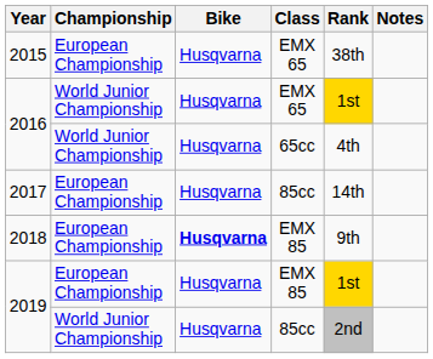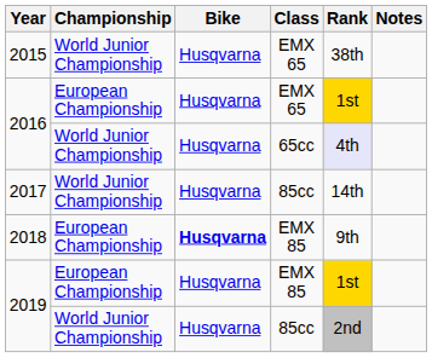 <table class="wikitable" width=50% style="font-size:100%; text-align:center;">
 <tr>
 <th>Year</th>
 <th>Championship</th>
 <th>Bike</th>
 <th>Class</th>
 <th>Rank</th>
 <th>Notes</th>
 </tr>
 <tr>
 <td>2015</td>
-<td align=left><a href='#'>European Championship</a></td>
+<td align=left><a href='#'>World Junior Championship</a></td>
 <td align=left><a href='#'>Husqvarna</a></td>
 <td>EMX 65</td>
 <td>38th</td>
 <td></td>
 </tr>
 <tr>
 <td rowspan=2>2016</td>
-<td align=left><a href='#'>World Junior Championship</a></td>
+<td align=left><a href='#'>European Championship</a></td>
 <td align=left><a href='#'>Husqvarna</a></td>
 <td>EMX 65</td>
 <td bgcolor=gold>1st</td>
 <td></td>
 </tr>
 <tr>
 <td align=left><a href='#'>World Junior Championship</a></td>
 <td align=left><a href='#'>Husqvarna</a></td>
 <td>65cc</td>
-<td>4th</td>
+<td style="background: lavender;">4th</td>
 <td></td>
 </tr>
 <tr>
 <td>2017</td>
-<td align=left><a href='#'>European Championship</a></td>
+<td align=left><a href='#'>World Junior Championship</a></td>
 <td align=left><a href='#'>Husqvarna</a></td>
 <td>85cc</td>
 <td>14th</td>
 <td></td>
 </tr>
 <tr>
 <td>2018</td>
 <td align=left><a href='#'>European Championship</a></td>
 <td align=left><strong><a href='#'>Husqvarna</a></strong></td>
 <td>EMX 85</td>
 <td>9th</td>
 <td></td>
 </tr>
 <tr>
 <td rowspan=2>2019</td>
 <td align=left><a href='#'>European Championship</a></td>
 <td align=left><a href='#'>Husqvarna</a></td>
 <td>EMX 85</td>
 <td bgcolor=gold>1st</td>
 <td></td>
 </tr>
 <tr>
 <td align=left><a href='#'>World Junior Championship</a></td>
 <td align=left><a href='#'>Husqvarna</a></td>
 <td>85cc</td>
 <td bgcolor=silver>2nd</td>
 <td></td>
 </tr>
 </table>
